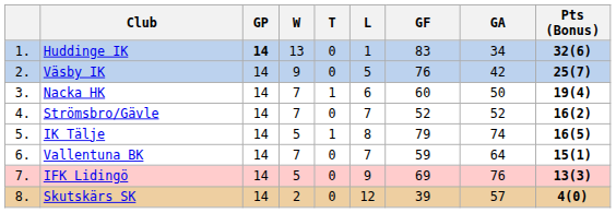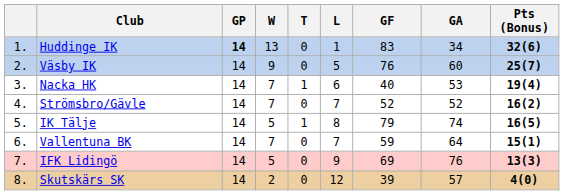 <table class="wikitable">
 <tr>
 <th width="30"></th>
 <th width="200">Club</th>
 <th width="30">GP</th>
 <th width="30">W</th>
 <th width="30">T</th>
 <th width="30">L</th>
 <th width="70">GF</th>
 <th width="70">GA</th>
 <th width="70">Pts (Bonus)</th>
 </tr>
 <tr bgcolor="#BCD2EE" align="center">
 <td>1.</td>
 <td align="left"><a href='#'>Huddinge IK</a></td>
 <td><strong>14</strong></td>
 <td>13</td>
 <td>0</td>
 <td>1</td>
 <td>83</td>
 <td>34</td>
 <td><strong>32(6)</strong></td>
 </tr>
 <tr bgcolor="#BCD2EE" align="center">
 <td>2.</td>
 <td align="left"><a href='#'>Väsby IK</a></td>
 <td>14</td>
 <td>9</td>
 <td>0</td>
 <td>5</td>
 <td>76</td>
-<td>42</td>
+<td>60</td>
 <td><strong>25(7)</strong></td>
 </tr>
 <tr bgcolor="#FFFFFF" align="center">
 <td>3.</td>
 <td align="left"><a href='#'>Nacka HK</a></td>
 <td>14</td>
 <td>7</td>
 <td>1</td>
 <td>6</td>
-<td>60</td>
-<td>50</td>
+<td>40</td>
+<td>53</td>
 <td><strong>19(4)</strong></td>
 </tr>
 <tr bgcolor="#FFFFFF" align="center">
 <td>4.</td>
 <td align="left"><a href='#'>Strömsbro/Gävle</a></td>
 <td>14</td>
 <td>7</td>
 <td>0</td>
 <td>7</td>
 <td>52</td>
 <td>52</td>
 <td><strong>16(2)</strong></td>
 </tr>
 <tr bgcolor="#FFFFFF" align="center">
 <td>5.</td>
 <td align="left"><a href='#'>IK Tälje</a></td>
 <td>14</td>
 <td>5</td>
 <td>1</td>
 <td>8</td>
 <td>79</td>
 <td>74</td>
 <td><strong>16(5)</strong></td>
 </tr>
 <tr bgcolor="#FFFFFF" align="center">
 <td>6.</td>
 <td align="left"><a href='#'>Vallentuna BK</a></td>
 <td>14</td>
 <td>7</td>
 <td>0</td>
 <td>7</td>
 <td>59</td>
 <td>64</td>
 <td><strong>15(1)</strong></td>
 </tr>
 <tr bgcolor="#FFCCCC" align="center">
 <td>7.</td>
 <td align="left"><a href='#'>IFK Lidingö</a></td>
 <td>14</td>
 <td>5</td>
 <td>0</td>
 <td>9</td>
 <td>69</td>
 <td>76</td>
 <td><strong>13(3)</strong></td>
 </tr>
 <tr bgcolor="#EECFA1" align="center">
 <td>8.</td>
 <td align="left"><a href='#'>Skutskärs SK</a></td>
 <td>14</td>
 <td>2</td>
 <td>0</td>
 <td>12</td>
 <td>39</td>
 <td>57</td>
 <td><strong>4(0)</strong></td>
 </tr>
 </table>
